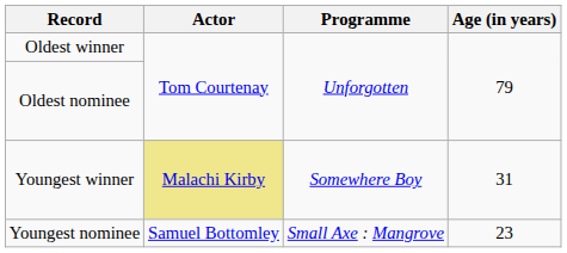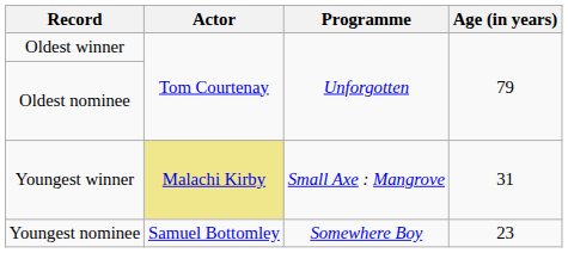 <table class="wikitable sortable plainrowheaders" style="text-align:center;">
 <tr>
 <th scope="col">Record</th>
 <th scope="col">Actor</th>
 <th scope="col">Programme</th>
 <th scope="col">Age (in years)</th>
 </tr>
 <tr>
 <td>Oldest winner</td>
 <td rowspan="2"><a href='#'>Tom Courtenay</a></td>
 <td rowspan="2"><em><a href='#'>Unforgotten</a></em></td>
 <td rowspan="2">79</td>
 </tr>
 <tr style="height:4.5em;">
 <td>Oldest nominee</td>
 </tr>
 <tr style="height:4.5em;">
 <td>Youngest winner</td>
 <td style="background: khaki;"><a href='#'>Malachi Kirby</a></td>
-<td><em><a href='#'>Somewhere Boy</a></em></td>
+<td><em><a href='#'>Small Axe</a> : <a href='#'>Mangrove</a></em></td>
 <td>31</td>
 </tr>
 <tr>
 <td>Youngest nominee</td>
 <td><a href='#'>Samuel Bottomley</a></td>
-<td><em><a href='#'>Small Axe</a> : <a href='#'>Mangrove</a></em></td>
+<td><em><a href='#'>Somewhere Boy</a></em></td>
 <td>23</td>
 </tr>
 </table>
